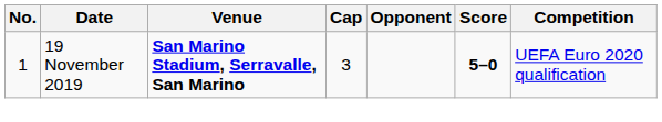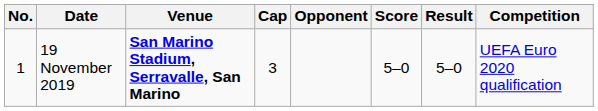 <table class="wikitable sortable">
 <tr>
 <th scope="col">No.</th>
 <th scope="col">Date</th>
 <th scope="col">Venue</th>
 <th scope="col">Cap</th>
 <th scope="col">Opponent</th>
 <th scope="col">Score</th>
+<th scope="col">Result</th>
 <th scope="col">Competition</th>
 </tr>
 <tr>
 <td style="text-align:center">1</td>
 <td>19 November 2019</td>
 <td><strong><a href='#'>San Marino Stadium</a>, <a href='#'>Serravalle</a>, San Marino</strong></td>
 <td style="text-align:center">3</td>
 <td></td>
-<td style="text-align:center"><strong>5–0</strong></td>
+<td style="text-align:center">5–0</td>
+<td style="text-align:center">5–0</td>
 <td><a href='#'>UEFA Euro 2020 qualification</a></td>
 </tr>
 </table>
